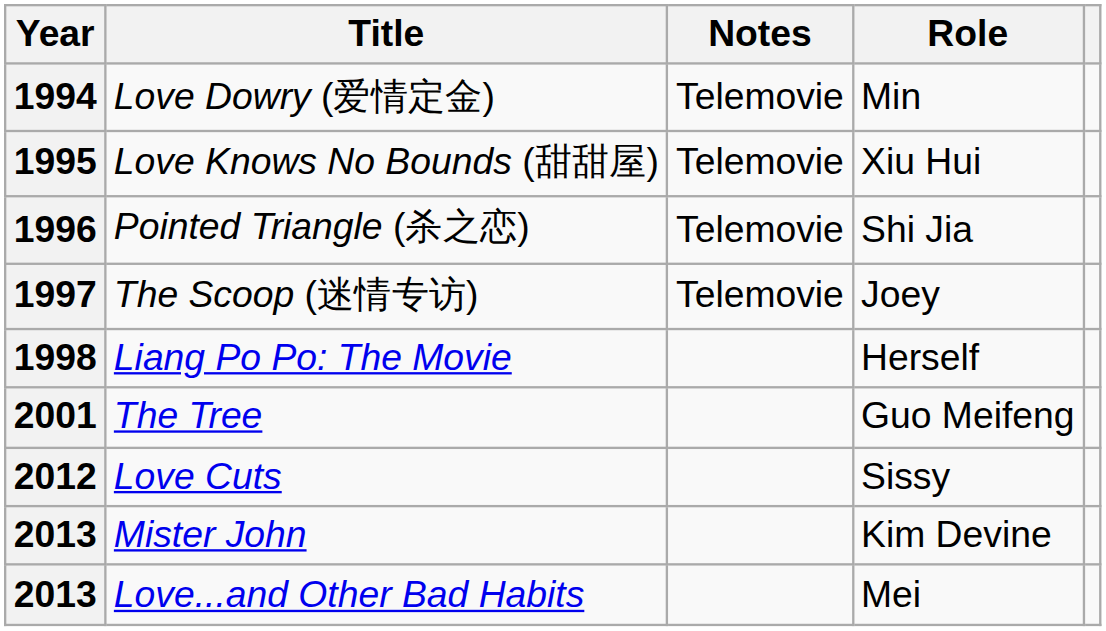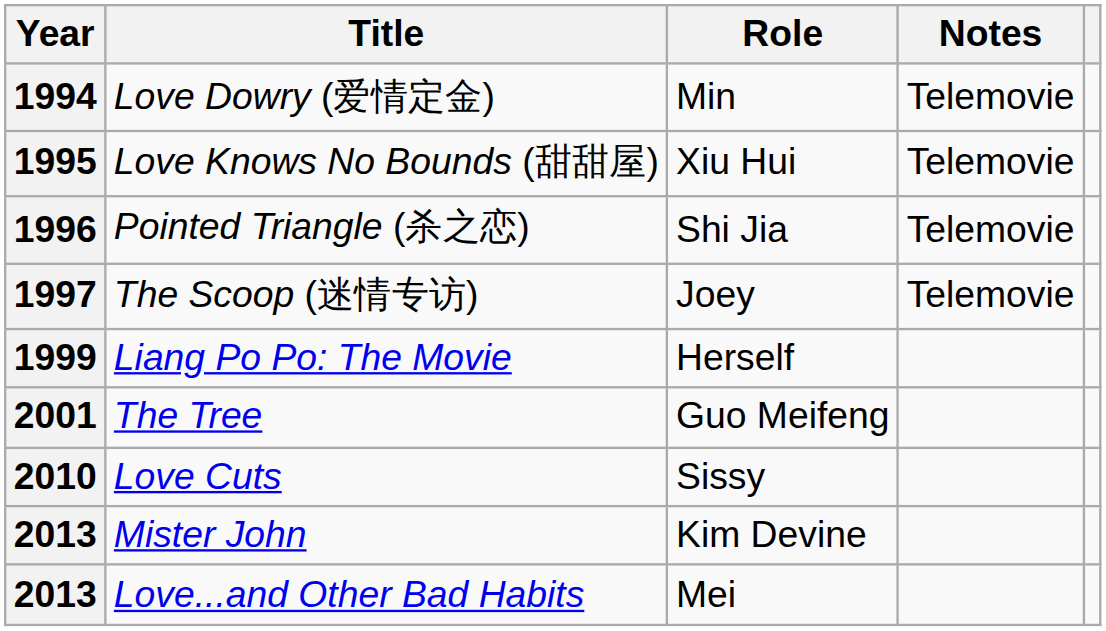 <table class="wikitable sortable plainrowheaders">
 <tr>
 <th scope="col">Year</th>
 <th scope="col">Title</th>
+<th scope="col">Role</th>
 <th scope="col" class="unsortable">Notes</th>
-<th scope="col">Role</th>
 <th scope="col" class="unsortable"></th>
 </tr>
 <tr>
 <th scope="row">1994</th>
 <td><em>Love Dowry</em> (爱情定金)</td>
+<td>Min</td>
 <td>Telemovie</td>
-<td>Min</td>
 <td></td>
 </tr>
 <tr>
 <th scope="row">1995</th>
 <td><em>Love Knows No Bounds</em> (甜甜屋)</td>
+<td>Xiu Hui</td>
 <td>Telemovie</td>
-<td>Xiu Hui</td>
 <td></td>
 </tr>
 <tr>
 <th scope="row">1996</th>
 <td><em>Pointed Triangle</em> (杀之恋)</td>
+<td>Shi Jia</td>
 <td>Telemovie</td>
-<td>Shi Jia</td>
 <td></td>
 </tr>
 <tr>
 <th scope="row">1997</th>
 <td><em>The Scoop</em> (迷情专访)</td>
+<td>Joey</td>
 <td>Telemovie</td>
-<td>Joey</td>
 <td></td>
 </tr>
 <tr>
-<th scope="row">1998</th>
+<th scope="row">1999</th>
 <td><em><a href='#'>Liang Po Po: The Movie</a></em></td>
+<td>Herself</td>
 <td></td>
-<td>Herself</td>
 <td></td>
 </tr>
 <tr>
 <th scope="row">2001</th>
 <td><em><a href='#'>The Tree</a></em></td>
+<td>Guo Meifeng</td>
 <td></td>
-<td>Guo Meifeng</td>
 <td></td>
 </tr>
 <tr>
-<th scope="row">2012</th>
+<th scope="row">2010</th>
 <td><em><a href='#'>Love Cuts</a></em></td>
+<td>Sissy</td>
 <td></td>
-<td>Sissy</td>
 <td></td>
 </tr>
 <tr>
 <th scope="row">2013</th>
 <td><em><a href='#'>Mister John</a></em></td>
+<td>Kim Devine</td>
 <td></td>
-<td>Kim Devine</td>
 <td></td>
 </tr>
 <tr>
 <th scope="row">2013</th>
 <td><em><a href='#'>Love...and Other Bad Habits</a></em></td>
+<td>Mei</td>
 <td></td>
-<td>Mei</td>
 <td></td>
 </tr>
 </table>
